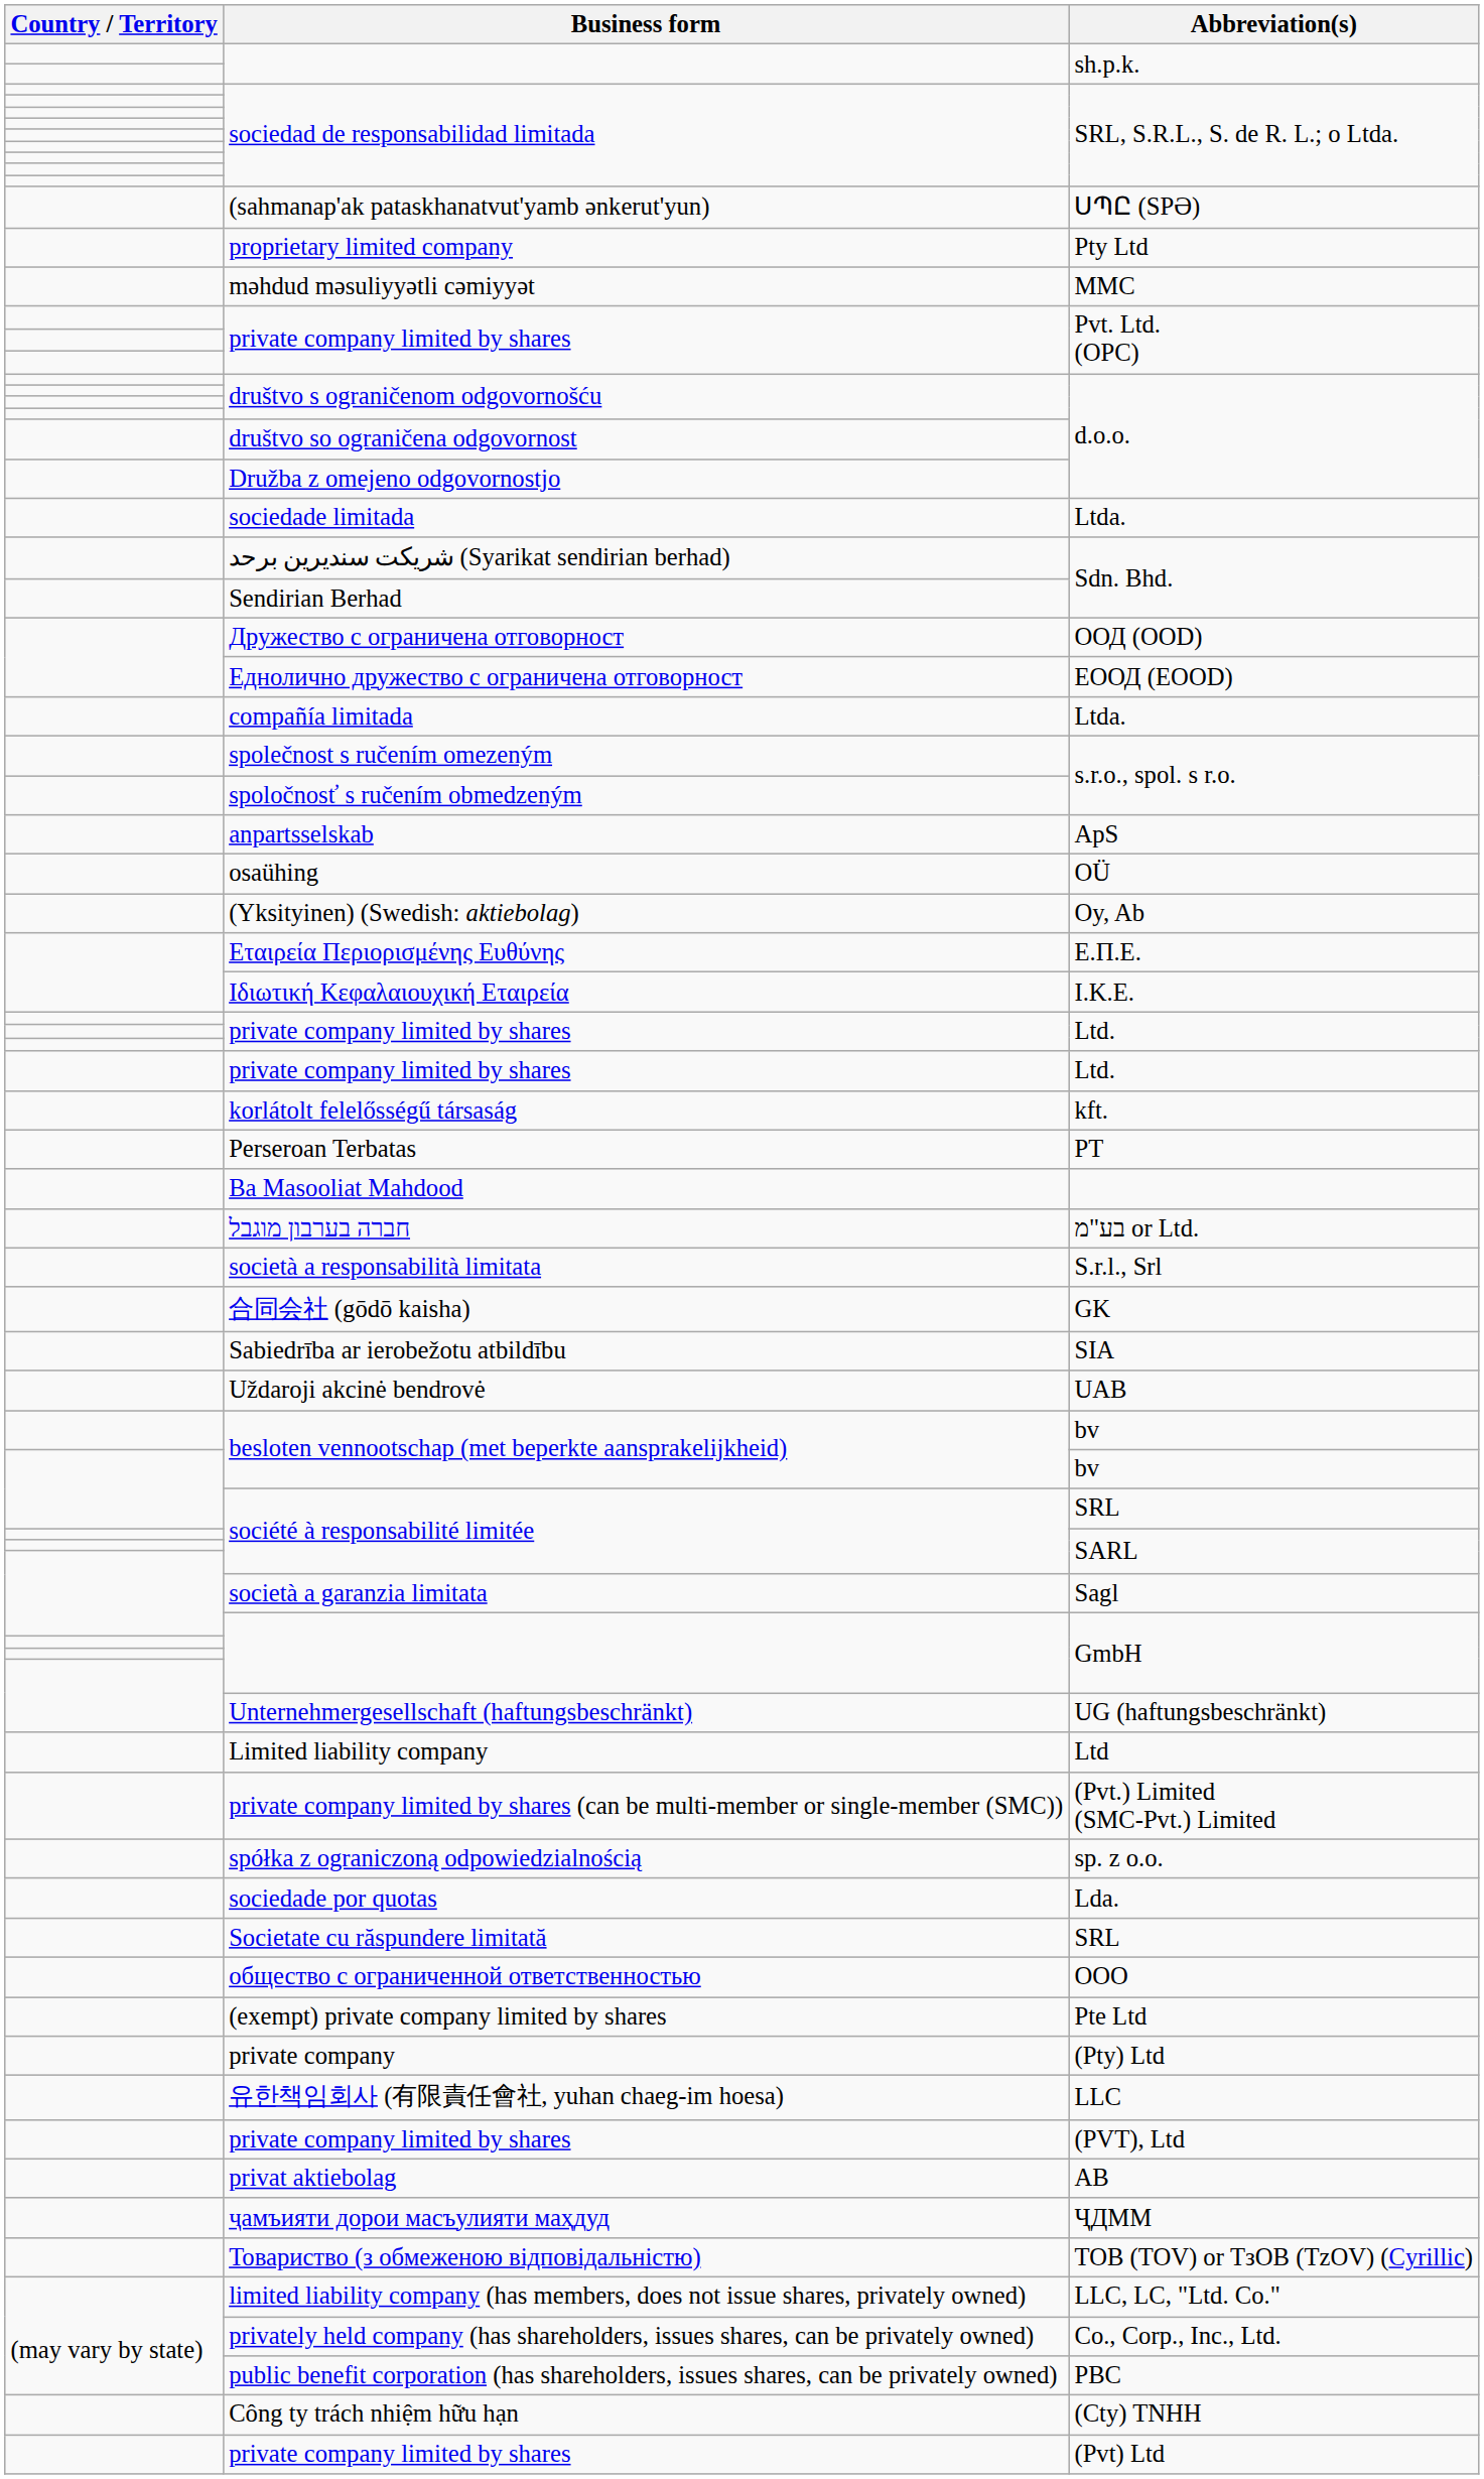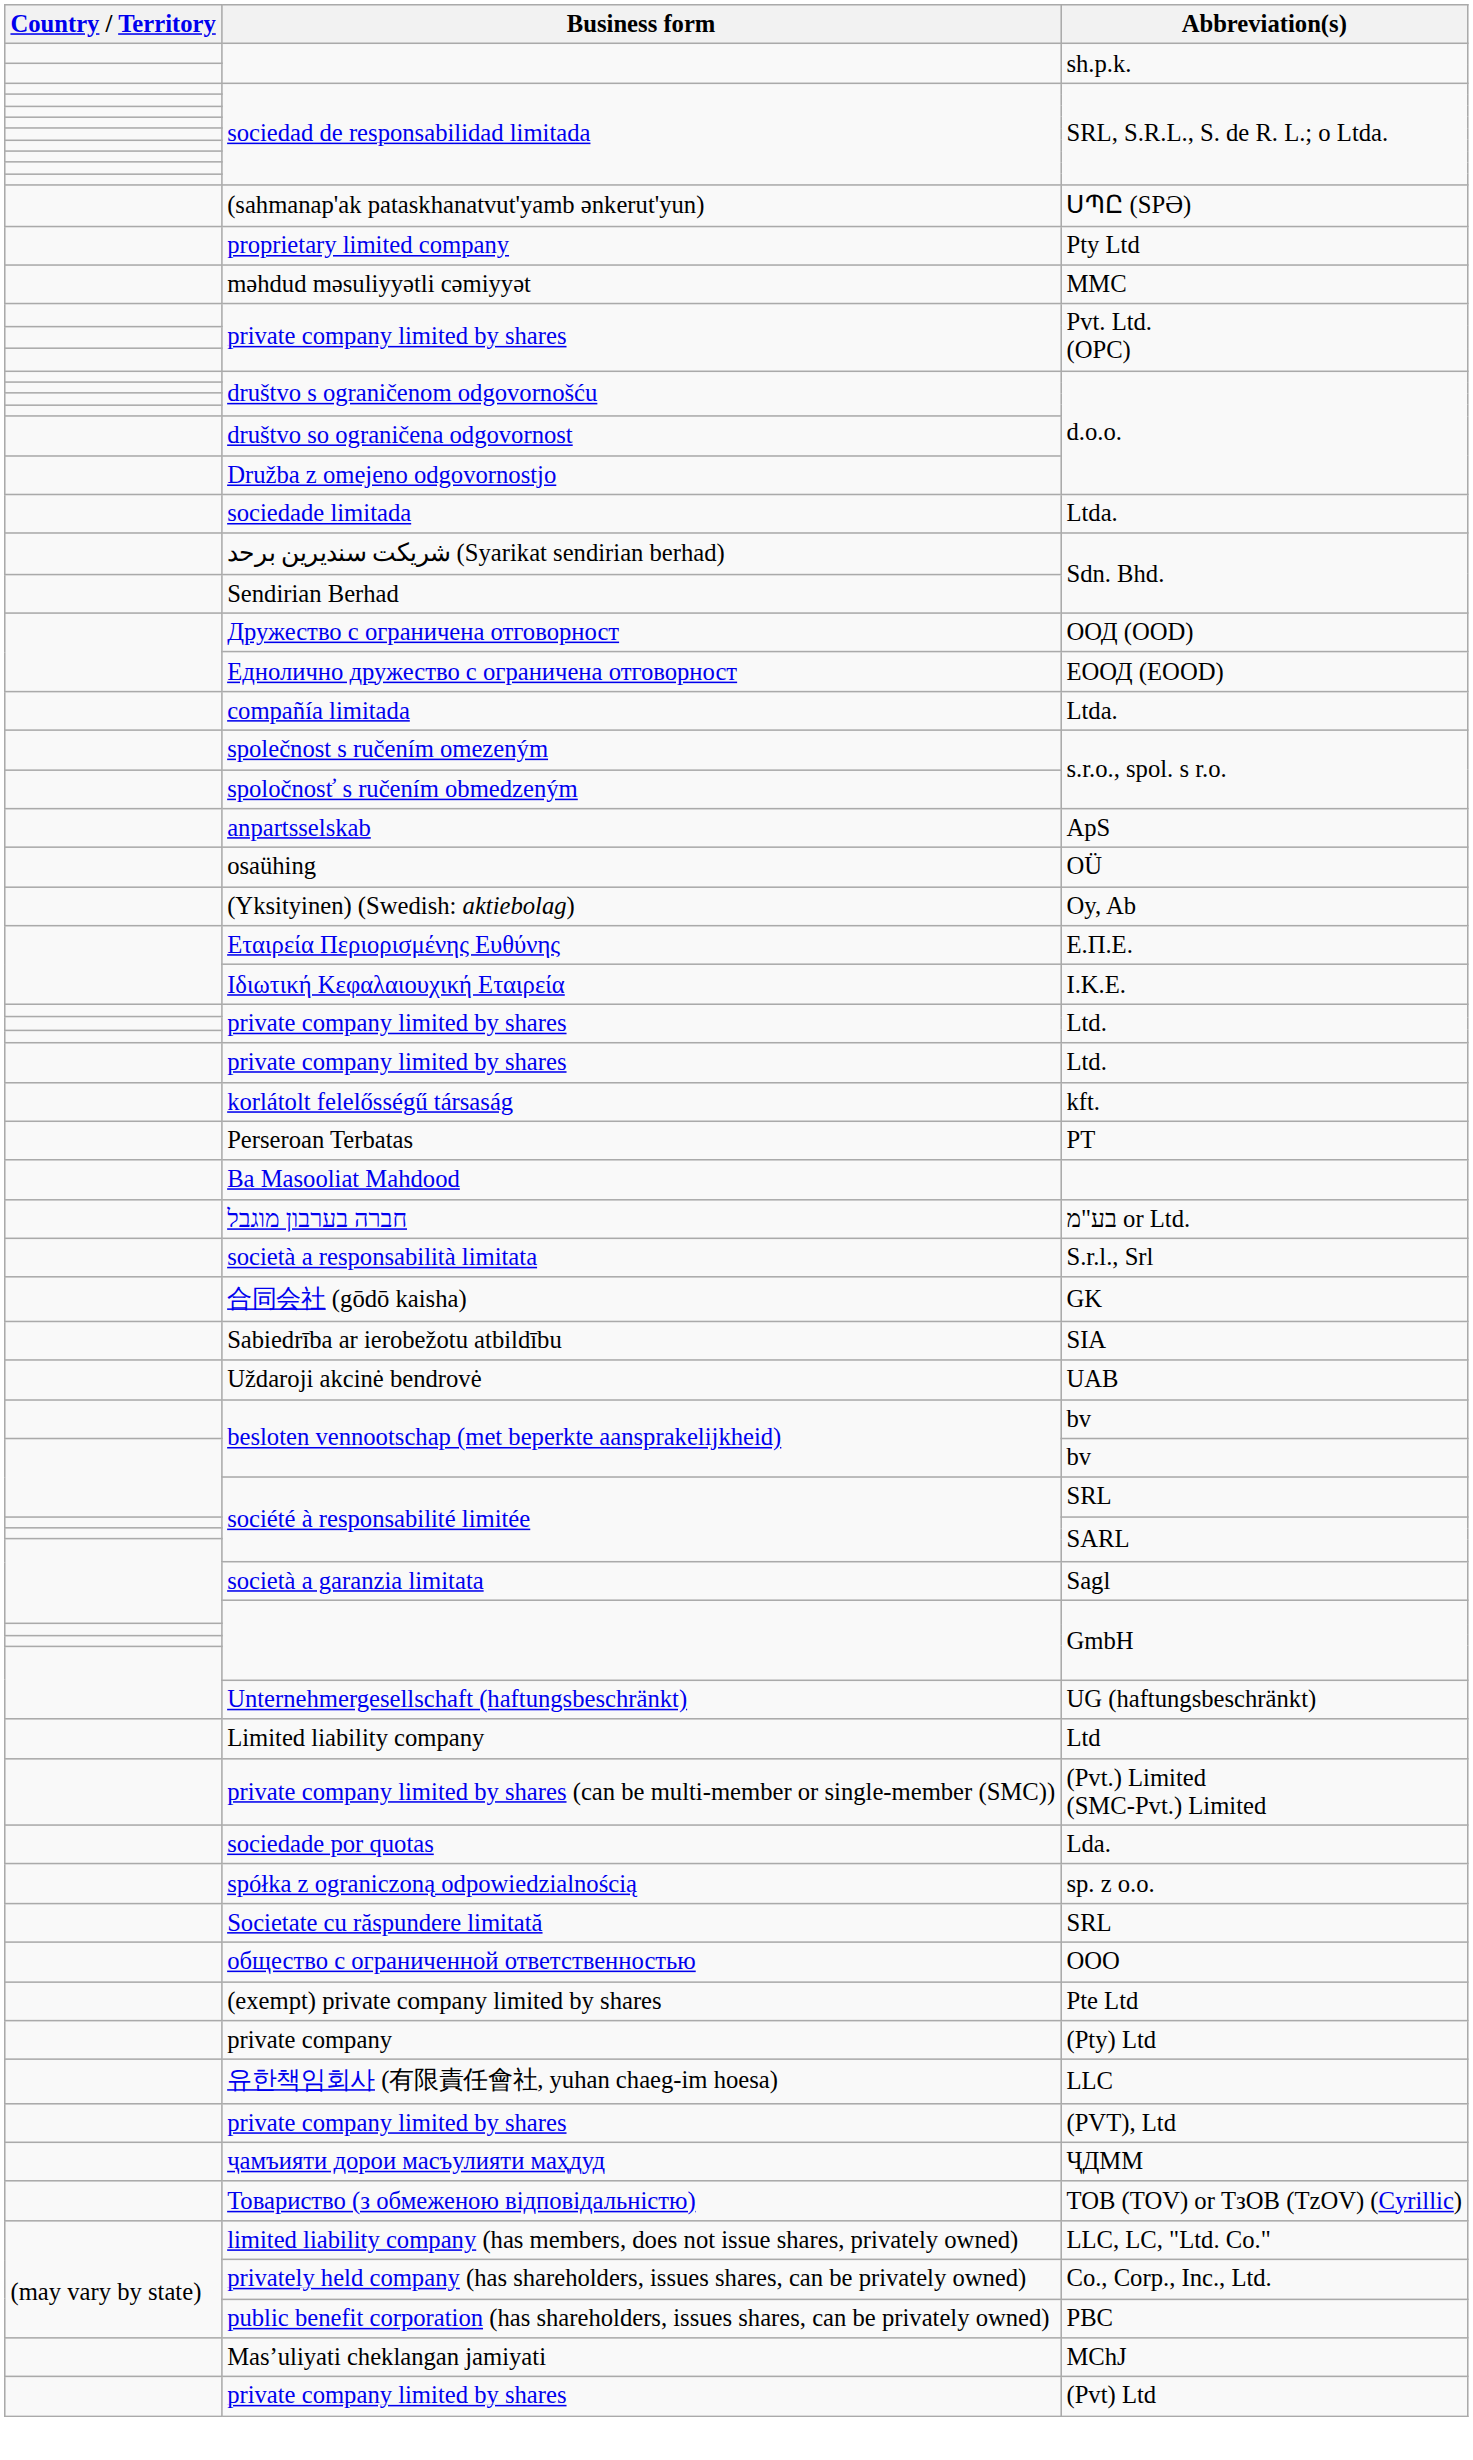 <table class="wikitable sortable">
 <tr>
 <th><a href='#'>Country</a> / <a href='#'>Territory</a></th>
 <th>Business form</th>
 <th>Abbreviation(s)</th>
 </tr>
 <tr>
 <td></td>
 <td rowspan="2"></td>
 <td rowspan="2">sh.p.k.</td>
 </tr>
 <tr>
 <td></td>
 </tr>
 <tr>
 <td></td>
 <td rowspan="9"><a href='#'>sociedad de responsabilidad limitada</a></td>
 <td rowspan="9">SRL, S.R.L., S. de R. L.; o Ltda.</td>
 </tr>
 <tr>
 <td></td>
 </tr>
 <tr>
 <td></td>
 </tr>
 <tr>
 <td></td>
 </tr>
 <tr>
 <td></td>
 </tr>
 <tr>
 <td></td>
 </tr>
 <tr>
 <td></td>
 </tr>
 <tr>
 <td></td>
 </tr>
 <tr>
 <td></td>
 </tr>
 <tr>
 <td></td>
 <td> (sahmanap'ak pataskhanatvut'yamb ənkerut'yun)</td>
 <td>ՍՊԸ (SPƏ)</td>
 </tr>
 <tr>
 <td></td>
 <td><a href='#'>proprietary limited company</a></td>
 <td>Pty Ltd</td>
 </tr>
 <tr>
 <td></td>
 <td>məhdud məsuliyyətli cəmiyyət</td>
 <td>MMC</td>
 </tr>
 <tr>
 <td></td>
 <td rowspan="3"><a href='#'>private company limited by shares</a></td>
 <td rowspan="3">Pvt. Ltd.<br>(OPC)</td>
 </tr>
 <tr>
 <td></td>
 </tr>
 <tr>
 <td></td>
 </tr>
 <tr>
 <td></td>
 <td rowspan="4"><a href='#'>društvo s ograničenom odgovornošću</a></td>
 <td rowspan="6">d.o.o.</td>
 </tr>
 <tr>
 <td></td>
 </tr>
 <tr>
 <td></td>
 </tr>
 <tr>
 <td></td>
 </tr>
 <tr>
 <td></td>
 <td><a href='#'>društvo so ograničena odgovornost</a></td>
 </tr>
 <tr>
 <td></td>
 <td><a href='#'>Družba z omejeno odgovornostjo</a></td>
 </tr>
 <tr>
 <td></td>
 <td><a href='#'>sociedade limitada</a></td>
 <td>Ltda.</td>
 </tr>
 <tr>
 <td></td>
 <td>شريکت سنديرين برحد (Syarikat sendirian berhad)</td>
 <td rowspan="2">Sdn. Bhd.</td>
 </tr>
 <tr>
 <td></td>
 <td>Sendirian Berhad</td>
 </tr>
 <tr>
 <td rowspan="2"></td>
 <td><a href='#'>Дружество с ограничена отговорност</a></td>
 <td>ООД (OOD)</td>
 </tr>
 <tr>
 <td><a href='#'>Еднолично дружество с ограничена отговорност</a></td>
 <td>ЕООД (EOOD)</td>
 </tr>
 <tr>
 <td></td>
 <td><a href='#'>compañía limitada</a></td>
 <td>Ltda.</td>
 </tr>
 <tr>
 <td></td>
 <td><a href='#'>společnost s ručením omezeným</a></td>
 <td rowspan="2">s.r.o., spol. s r.o.</td>
 </tr>
 <tr>
 <td></td>
 <td><a href='#'>spoločnosť s ručením obmedzeným</a></td>
 </tr>
 <tr>
 <td></td>
 <td><a href='#'>anpartsselskab</a></td>
 <td>ApS</td>
 </tr>
 <tr>
 <td></td>
 <td>osaühing</td>
 <td>OÜ</td>
 </tr>
 <tr>
 <td></td>
 <td>(Yksityinen)  (Swedish: <em>aktiebolag</em>)</td>
 <td>Oy, Ab</td>
 </tr>
 <tr>
 <td rowspan="2"></td>
 <td><a href='#'>Εταιρεία Περιορισμένης Ευθύνης</a></td>
 <td>Ε.Π.Ε.</td>
 </tr>
 <tr>
 <td><a href='#'>Ιδιωτική Κεφαλαιουχική Εταιρεία</a></td>
 <td>Ι.Κ.Ε.</td>
 </tr>
 <tr>
 <td></td>
 <td rowspan="3"><a href='#'>private company limited by shares</a></td>
 <td rowspan="3">Ltd.</td>
 </tr>
 <tr>
 <td></td>
 </tr>
 <tr>
 <td></td>
 </tr>
 <tr>
 <td></td>
 <td rowspan="1"><a href='#'>private company limited by shares</a></td>
 <td rowspan="1">Ltd.</td>
 </tr>
 <tr>
 <td></td>
 <td><a href='#'>korlátolt felelősségű társaság</a></td>
 <td>kft.</td>
 </tr>
 <tr>
 <td></td>
 <td>Perseroan Terbatas</td>
 <td>PT</td>
 </tr>
 <tr>
 <td></td>
 <td><a href='#'>Ba Masooliat Mahdood</a></td>
 <td></td>
 </tr>
 <tr>
 <td></td>
 <td><a href='#'>חברה בערבון מוגבל</a></td>
 <td>בע"מ or Ltd.</td>
 </tr>
 <tr>
 <td></td>
 <td><a href='#'>società a responsabilità limitata</a></td>
 <td>S.r.l., Srl</td>
 </tr>
 <tr>
 <td></td>
 <td><a href='#'>合同会社</a> (gōdō kaisha)</td>
 <td>GK</td>
 </tr>
 <tr>
 <td></td>
 <td>Sabiedrība ar ierobežotu atbildību</td>
 <td>SIA</td>
 </tr>
 <tr>
 <td></td>
 <td>Uždaroji akcinė bendrovė</td>
 <td>UAB</td>
 </tr>
 <tr>
 <td></td>
 <td rowspan="2"><a href='#'>besloten vennootschap (met beperkte aansprakelijkheid)</a></td>
 <td>bv</td>
 </tr>
 <tr>
 <td rowspan="2"></td>
 <td>bv</td>
 </tr>
 <tr>
 <td rowspan="4"><a href='#'>société à responsabilité limitée</a></td>
 <td>SRL</td>
 </tr>
 <tr>
 <td></td>
 <td rowspan="3">SARL</td>
 </tr>
 <tr>
 <td></td>
 </tr>
 <tr style="height:2ex">
 <td rowspan="3"></td>
 </tr>
 <tr>
 <td><a href='#'>società a garanzia limitata</a></td>
 <td>Sagl</td>
 </tr>
 <tr style="height:2ex">
 <td rowspan="4"></td>
 <td rowspan="4">GmbH</td>
 </tr>
 <tr>
 <td></td>
 </tr>
 <tr>
 <td></td>
 </tr>
 <tr style="height:3ex">
 <td rowspan="2"></td>
 </tr>
 <tr style="height:2ex">
 <td><a href='#'>Unternehmergesellschaft (haftungsbeschränkt)</a></td>
 <td>UG (haftungsbeschränkt)</td>
 </tr>
 <tr>
 <td></td>
 <td>Limited liability company</td>
 <td>Ltd</td>
 </tr>
 <tr>
 <td></td>
 <td><a href='#'>private company limited by shares</a> (can be multi-member or single-member (SMC))</td>
 <td>(Pvt.) Limited<br>(SMC-Pvt.) Limited</td>
 </tr>
 <tr>
 <td></td>
-<td><a href='#'>spółka z ograniczoną odpowiedzialnością</a></td>
-<td>sp. z o.o.</td>
+<td><a href='#'>sociedade por quotas</a></td>
+<td>Lda.</td>
 </tr>
 <tr>
 <td></td>
-<td><a href='#'>sociedade por quotas</a></td>
-<td>Lda.</td>
+<td><a href='#'>spółka z ograniczoną odpowiedzialnością</a></td>
+<td>sp. z o.o.</td>
 </tr>
 <tr>
 <td></td>
 <td><a href='#'>Societate cu răspundere limitată</a></td>
 <td>SRL</td>
 </tr>
 <tr>
 <td></td>
 <td><a href='#'>общество с ограниченной ответственностью</a></td>
 <td>ООО</td>
 </tr>
 <tr>
 <td></td>
 <td>(exempt) private company limited by shares</td>
 <td>Pte Ltd</td>
 </tr>
 <tr>
 <td></td>
 <td>private company</td>
 <td>(Pty) Ltd</td>
 </tr>
 <tr>
 <td></td>
 <td><a href='#'>유한책임회사</a> (有限責任會社, yuhan chaeg-im hoesa)</td>
 <td>LLC</td>
 </tr>
 <tr>
 <td></td>
 <td><a href='#'>private company limited by shares</a></td>
 <td>(PVT), Ltd</td>
 </tr>
 <tr>
 <td></td>
-<td><a href='#'>privat aktiebolag</a></td>
-<td>AB</td>
-</tr>
-<tr>
-<td></td>
 <td><a href='#'>ҷамъияти дорои масъулияти маҳдуд</a></td>
 <td>ҶДММ</td>
 </tr>
 <tr>
 <td></td>
 <td><a href='#'>Товариство (з обмеженою відповідальністю)</a></td>
 <td>ТОВ (TOV) or ТзОВ (TzOV) (<a href='#'>Cyrillic</a>)</td>
 </tr>
 <tr>
 <td rowspan="3"><br>(may vary by state)</td>
 <td><a href='#'>limited liability company</a> (has members, does not issue shares, privately owned)</td>
 <td>LLC, LC, "Ltd. Co."</td>
 </tr>
 <tr>
 <td><a href='#'>privately held company</a> (has shareholders, issues shares, can be privately owned)</td>
 <td>Co., Corp., Inc., Ltd.</td>
 </tr>
 <tr>
 <td><a href='#'>public benefit corporation</a> (has shareholders, issues shares, can be privately owned)</td>
 <td>PBC</td>
 </tr>
 <tr>
 <td></td>
-<td>Công ty trách nhiệm hữu hạn</td>
-<td>(Cty) TNHH</td>
+<td>Masʼuliyati cheklangan jamiyati</td>
+<td>MChJ</td>
 </tr>
 <tr>
 <td></td>
 <td><a href='#'>private company limited by shares</a></td>
 <td>(Pvt) Ltd</td>
 </tr>
 </table>
